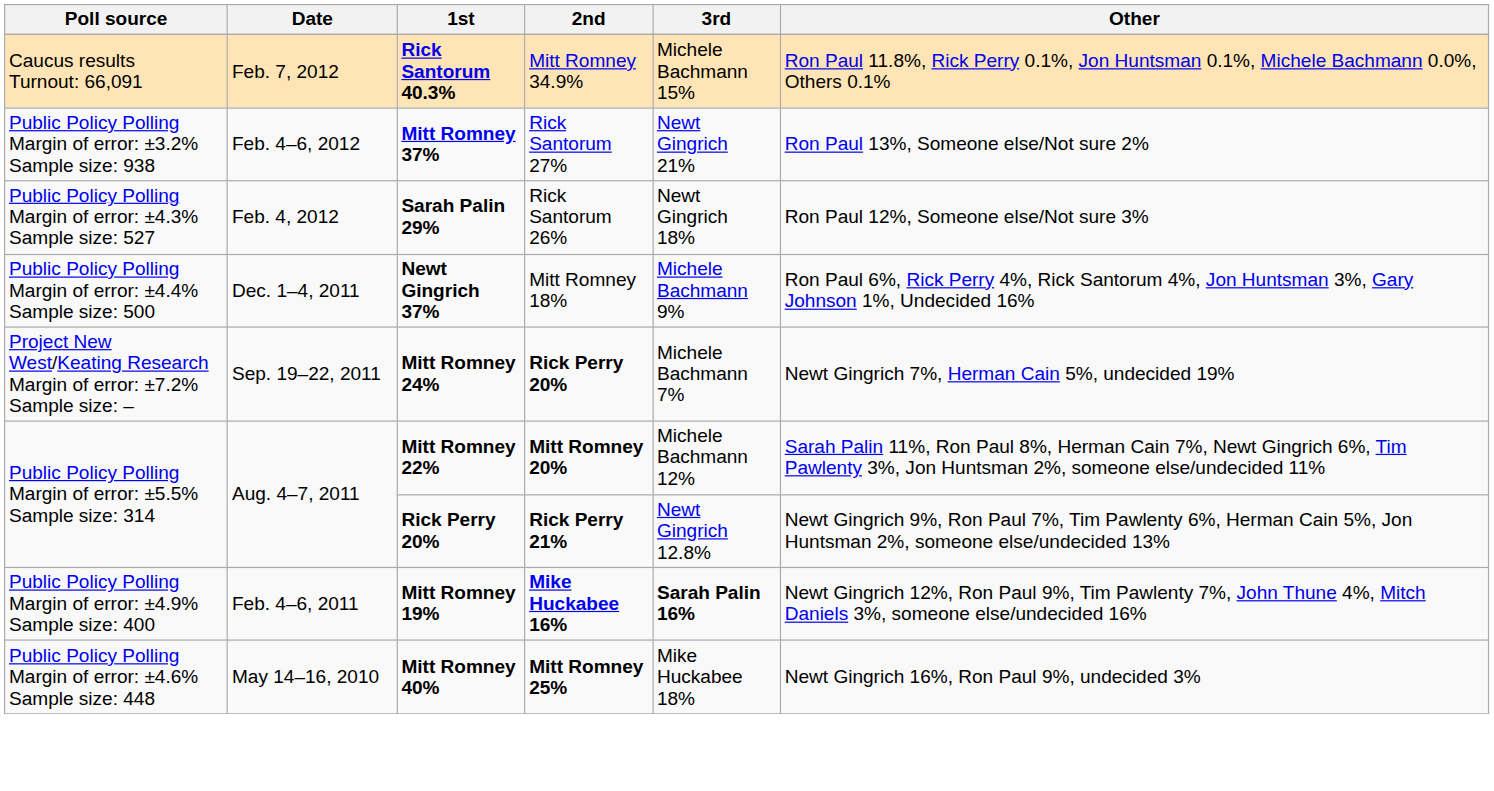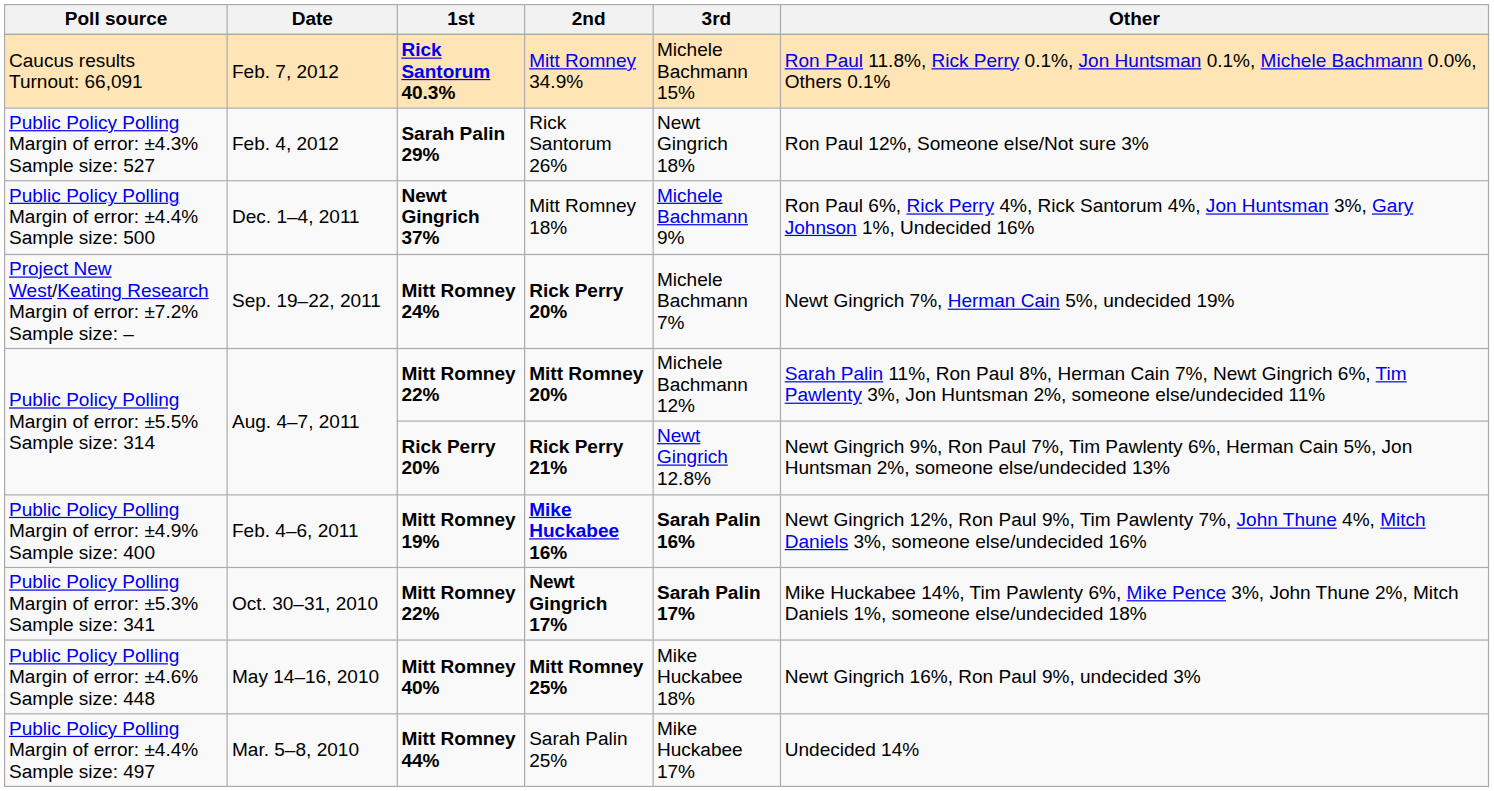 <table class="wikitable">
 <tr>
 <th style="width:180px;">Poll source</th>
 <th style="width:135px;">Date</th>
 <th style="width:100px;">1st</th>
 <th style="width:100px;">2nd</th>
 <th style="width:100px;">3rd</th>
 <th>Other</th>
 </tr>
 <tr>
 </tr>
 <tr style="background:Moccasin;">
 <td>Caucus results<br>Turnout: 66,091</td>
 <td>Feb. 7, 2012</td>
 <td><strong><a href='#'>Rick Santorum</a> 40.3% </strong></td>
 <td><a href='#'>Mitt Romney</a><br>34.9%</td>
 <td>Michele Bachmann<br>15%</td>
 <td><a href='#'>Ron Paul</a> 11.8%, <a href='#'>Rick Perry</a> 0.1%, <a href='#'>Jon Huntsman</a> 0.1%, <a href='#'>Michele Bachmann</a> 0.0%, Others 0.1%</td>
-</tr>
-<tr>
-<td><a href='#'>Public Policy Polling</a><br>Margin of error: ±3.2%<br>Sample size: 938</td>
-<td>Feb. 4–6, 2012</td>
-<td><strong><a href='#'>Mitt Romney</a><br>37%</strong></td>
-<td><a href='#'>Rick Santorum</a><br>27%</td>
-<td><a href='#'>Newt Gingrich</a><br>21%</td>
-<td><a href='#'>Ron Paul</a> 13%, Someone else/Not sure 2%</td>
 </tr>
 <tr>
 <td><a href='#'>Public Policy Polling</a><br>Margin of error: ±4.3%<br>Sample size: 527</td>
 <td>Feb. 4, 2012</td>
 <td><strong>Sarah Palin<br>29%</strong></td>
 <td>Rick Santorum<br>26%</td>
 <td>Newt Gingrich<br>18%</td>
 <td>Ron Paul 12%, Someone else/Not sure 3%</td>
 </tr>
 <tr>
 <td><a href='#'>Public Policy Polling</a><br>Margin of error: ±4.4%<br>Sample size: 500</td>
 <td>Dec. 1–4, 2011</td>
 <td><strong>Newt Gingrich<br>37%</strong></td>
 <td>Mitt Romney<br>18%</td>
 <td><a href='#'>Michele Bachmann</a><br>9%</td>
 <td>Ron Paul 6%, <a href='#'>Rick Perry</a> 4%, Rick Santorum 4%, <a href='#'>Jon Huntsman</a> 3%, <a href='#'>Gary Johnson</a> 1%, Undecided 16%</td>
 </tr>
 <tr>
 <td><a href='#'>Project New West</a>/<a href='#'>Keating Research</a><br>Margin of error: ±7.2%<br>Sample size: –</td>
 <td>Sep. 19–22, 2011</td>
 <td><strong>Mitt Romney<br>24%</strong></td>
 <td><strong>Rick Perry<br>20%</strong></td>
 <td>Michele Bachmann<br>7%</td>
 <td>Newt Gingrich 7%, <a href='#'>Herman Cain</a> 5%, undecided 19%</td>
 </tr>
 <tr>
 <td rowspan=2><a href='#'>Public Policy Polling</a><br>Margin of error: ±5.5%<br>Sample size: 314</td>
 <td rowspan=2>Aug. 4–7, 2011</td>
 <td><strong>Mitt Romney<br>22%</strong></td>
 <td><strong>Mitt Romney<br>20%</strong></td>
 <td>Michele Bachmann<br>12%</td>
 <td><a href='#'>Sarah Palin</a> 11%, Ron Paul 8%, Herman Cain 7%, Newt Gingrich 6%, <a href='#'>Tim Pawlenty</a> 3%, Jon Huntsman 2%, someone else/undecided 11%</td>
 </tr>
 <tr>
 <td><strong>Rick Perry<br>20%</strong></td>
 <td><strong>Rick Perry<br>21%</strong></td>
 <td><a href='#'>Newt Gingrich</a><br>12.8%</td>
 <td>Newt Gingrich 9%, Ron Paul 7%, Tim Pawlenty 6%, Herman Cain 5%, Jon Huntsman 2%, someone else/undecided 13%</td>
 </tr>
 <tr>
 <td><a href='#'>Public Policy Polling</a><br>Margin of error: ±4.9%<br>Sample size: 400</td>
 <td>Feb. 4–6, 2011</td>
 <td><strong>Mitt Romney<br>19%</strong></td>
 <td><strong><a href='#'>Mike Huckabee</a><br>16%</strong></td>
 <td><strong>Sarah Palin<br>16%</strong></td>
 <td>Newt Gingrich 12%, Ron Paul 9%, Tim Pawlenty 7%, <a href='#'>John Thune</a> 4%, <a href='#'>Mitch Daniels</a> 3%, someone else/undecided 16%</td>
 </tr>
 <tr>
+<td><a href='#'>Public Policy Polling</a><br>Margin of error: ±5.3%<br>Sample size: 341</td>
+<td>Oct. 30–31, 2010</td>
+<td><strong>Mitt Romney<br>22%</strong></td>
+<td><strong>Newt Gingrich<br>17%</strong></td>
+<td><strong>Sarah Palin<br>17%</strong></td>
+<td>Mike Huckabee 14%, Tim Pawlenty 6%, <a href='#'>Mike Pence</a> 3%, John Thune 2%, Mitch Daniels 1%, someone else/undecided 18%</td>
+</tr>
+<tr>
 <td><a href='#'>Public Policy Polling</a><br>Margin of error: ±4.6%<br>Sample size: 448</td>
 <td>May 14–16, 2010</td>
 <td><strong>Mitt Romney<br>40%</strong></td>
 <td><strong>Mitt Romney<br>25%</strong></td>
 <td>Mike Huckabee<br>18%</td>
 <td>Newt Gingrich 16%, Ron Paul 9%, undecided 3%</td>
 </tr>
+<tr>
+<td><a href='#'>Public Policy Polling</a><br>Margin of error: ±4.4%<br>Sample size: 497</td>
+<td>Mar. 5–8, 2010</td>
+<td><strong>Mitt Romney<br>44%</strong></td>
+<td>Sarah Palin<br>25%</td>
+<td>Mike Huckabee<br>17%</td>
+<td>Undecided 14%</td>
+</tr>
 </table>
